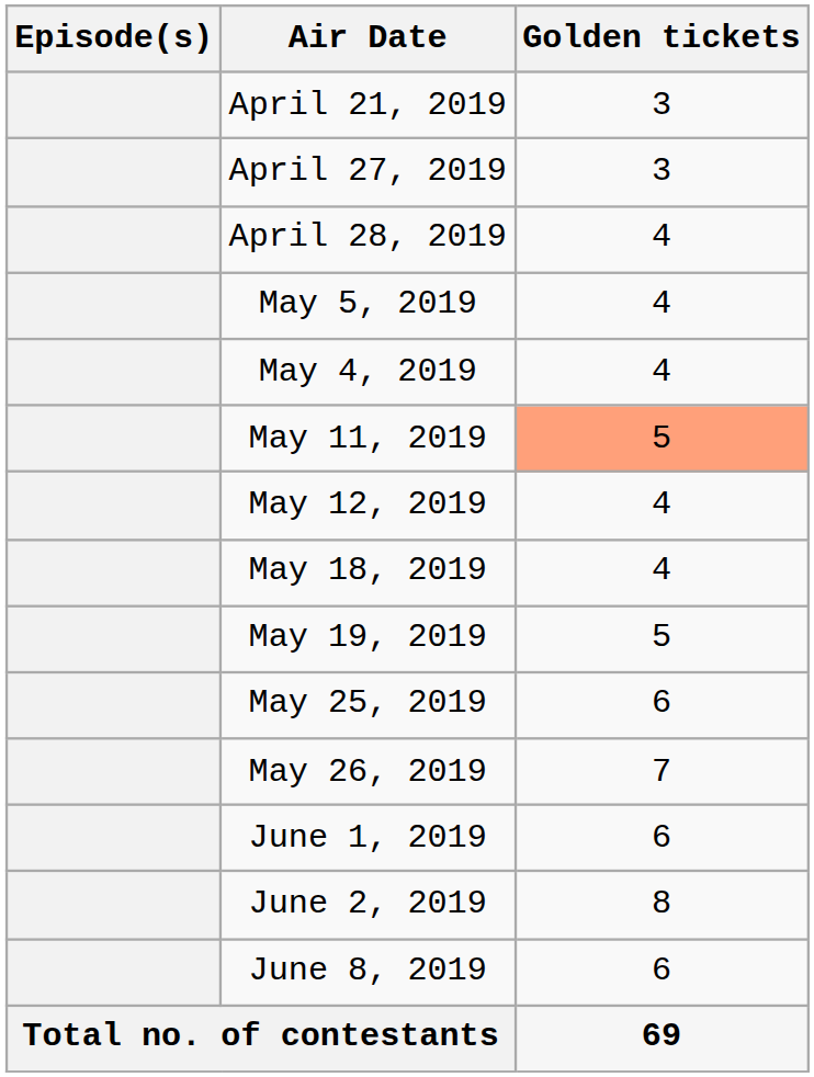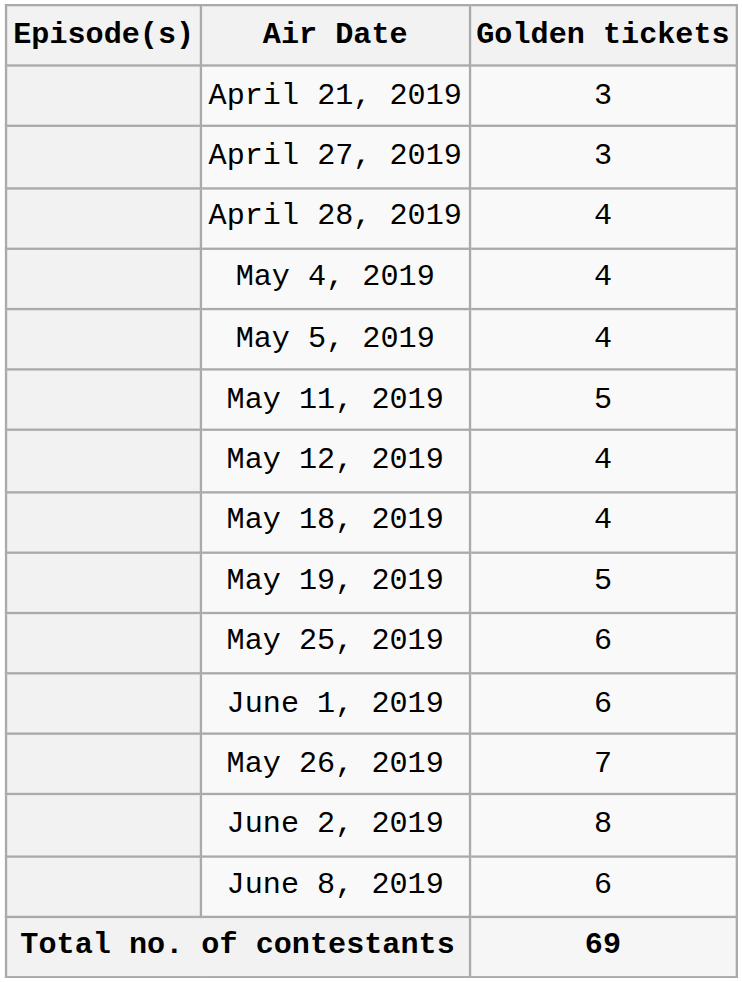 <table class="wikitable sortable" style="margin: 1em auto; font-size:100%; line-height:20px; text-align:center">
 <tr>
 <th>Episode(s)</th>
 <th>Air Date</th>
 <th>Golden tickets</th>
 </tr>
 <tr>
 <th></th>
 <td>April 21, 2019</td>
 <td>3</td>
 </tr>
 <tr>
 <th></th>
 <td>April 27, 2019</td>
 <td>3</td>
 </tr>
 <tr>
 <th></th>
 <td>April 28, 2019</td>
 <td>4</td>
 </tr>
 <tr>
 <th></th>
+<td>May 4, 2019</td>
+<td>4</td>
+</tr>
+<tr>
+<th></th>
 <td>May 5, 2019</td>
 <td>4</td>
 </tr>
 <tr>
 <th></th>
-<td>May 4, 2019</td>
-<td>4</td>
-</tr>
-<tr>
-<th></th>
 <td>May 11, 2019</td>
-<td style="background: lightsalmon;">5</td>
+<td>5</td>
 </tr>
 <tr>
 <th></th>
 <td>May 12, 2019</td>
 <td>4</td>
 </tr>
 <tr>
 <th></th>
 <td>May 18, 2019</td>
 <td>4</td>
 </tr>
 <tr>
 <th></th>
 <td>May 19, 2019</td>
 <td>5</td>
 </tr>
 <tr>
 <th></th>
 <td>May 25, 2019</td>
 <td>6</td>
 </tr>
 <tr>
 <th></th>
-<td>May 26, 2019</td>
-<td>7</td>
+<td>June 1, 2019</td>
+<td>6</td>
 </tr>
 <tr>
 <th></th>
-<td>June 1, 2019</td>
-<td>6</td>
+<td>May 26, 2019</td>
+<td>7</td>
 </tr>
 <tr>
 <th></th>
 <td>June 2, 2019</td>
 <td>8</td>
 </tr>
 <tr>
 <th></th>
 <td>June 8, 2019</td>
 <td>6</td>
 </tr>
 <tr>
 <th colspan="2">Total no. of contestants</th>
 <th style="background:#f6f6f6"><strong>69</strong></th>
 </tr>
 </table>
